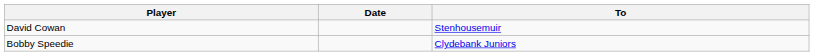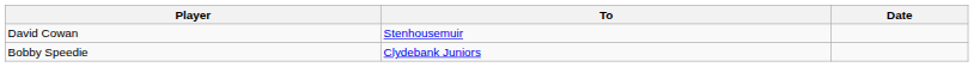 <table class="wikitable" style="text-align:center; font-size:95%;width:98%; text-align:left">
 <tr>
 <th>Player</th>
+<th>To</th>
 <th>Date</th>
-<th>To</th>
 </tr>
 <tr>
 <td> David Cowan</td>
+<td> <a href='#'>Stenhousemuir</a></td>
 <td></td>
-<td> <a href='#'>Stenhousemuir</a></td>
 </tr>
 <tr>
 <td> Bobby Speedie</td>
+<td> <a href='#'>Clydebank Juniors</a></td>
 <td></td>
-<td> <a href='#'>Clydebank Juniors</a></td>
 </tr>
 </table>
